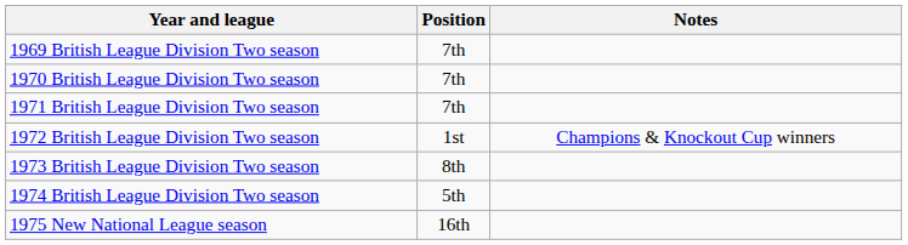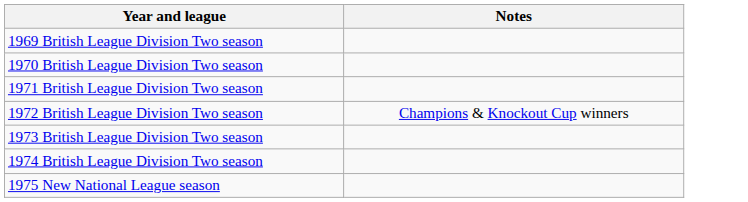 <table class="wikitable">
 <tr>
 <th width=350>Year and league</th>
-<th width=50>Position</th>
 <th width=350>Notes</th>
 </tr>
 <tr align=center>
 <td align="left"><a href='#'>1969 British League Division Two season</a></td>
-<td>7th</td>
 <td></td>
 </tr>
 <tr align=center>
 <td align="left"><a href='#'>1970 British League Division Two season</a></td>
-<td>7th</td>
 <td></td>
 </tr>
 <tr align=center>
 <td align="left"><a href='#'>1971 British League Division Two season</a></td>
-<td>7th</td>
 <td></td>
 </tr>
 <tr align=center>
 <td align="left"><a href='#'>1972 British League Division Two season</a></td>
-<td>1st</td>
 <td><a href='#'>Champions</a> & <a href='#'>Knockout Cup</a> winners</td>
 </tr>
 <tr align=center>
 <td align="left"><a href='#'>1973 British League Division Two season</a></td>
-<td>8th</td>
 <td></td>
 </tr>
 <tr align=center>
 <td align="left"><a href='#'>1974 British League Division Two season</a></td>
-<td>5th</td>
 <td></td>
 </tr>
 <tr align=center>
 <td align="left"><a href='#'>1975 New National League season</a></td>
-<td>16th</td>
 <td></td>
 </tr>
 </table>
